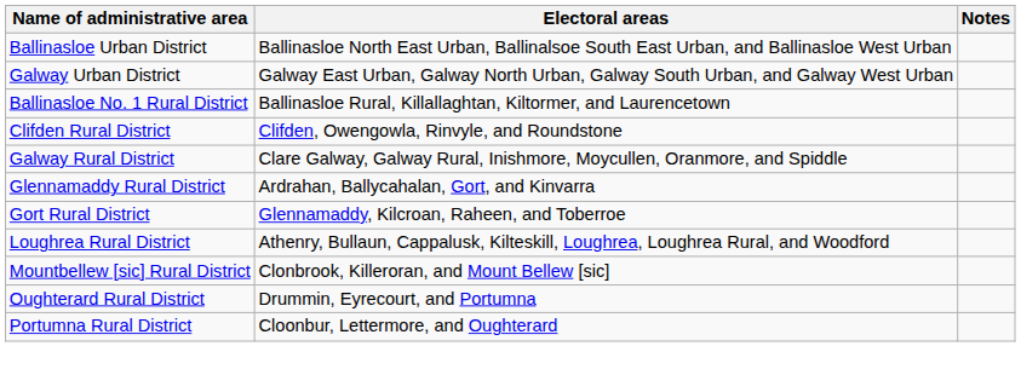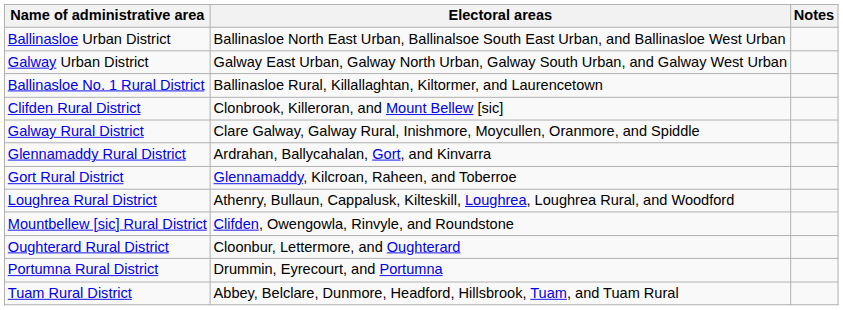 <table class="wikitable">
 <tr>
 <th>Name of administrative area</th>
 <th>Electoral areas</th>
 <th>Notes</th>
 </tr>
 <tr>
 <td><a href='#'>Ballinasloe</a> Urban District</td>
 <td>Ballinasloe North East Urban, Ballinalsoe South East Urban, and Ballinasloe West Urban</td>
 <td></td>
 </tr>
 <tr>
 <td><a href='#'>Galway</a> Urban District</td>
 <td>Galway East Urban, Galway North Urban, Galway South Urban, and Galway West Urban</td>
 <td></td>
 </tr>
 <tr>
 <td><a href='#'>Ballinasloe No. 1 Rural District</a></td>
 <td>Ballinasloe Rural, Killallaghtan, Kiltormer, and Laurencetown</td>
 <td></td>
 </tr>
 <tr>
 <td><a href='#'>Clifden Rural District</a></td>
-<td><a href='#'>Clifden</a>, Owengowla, Rinvyle, and Roundstone</td>
+<td>Clonbrook, Killeroran, and <a href='#'>Mount Bellew</a> [sic]</td>
 <td></td>
 </tr>
 <tr>
 <td><a href='#'>Galway Rural District</a></td>
 <td>Clare Galway, Galway Rural, Inishmore, Moycullen, Oranmore, and Spiddle</td>
 <td></td>
 </tr>
 <tr>
 <td><a href='#'>Glennamaddy Rural District</a></td>
 <td>Ardrahan, Ballycahalan, <a href='#'>Gort</a>, and Kinvarra</td>
 <td></td>
 </tr>
 <tr>
 <td><a href='#'>Gort Rural District</a></td>
 <td><a href='#'>Glennamaddy</a>, Kilcroan, Raheen, and Toberroe</td>
 <td></td>
 </tr>
 <tr>
 <td><a href='#'>Loughrea Rural District</a></td>
 <td>Athenry, Bullaun, Cappalusk, Kilteskill, <a href='#'>Loughrea</a>, Loughrea Rural, and Woodford</td>
 <td></td>
 </tr>
 <tr>
 <td><a href='#'>Mountbellew [sic] Rural District</a></td>
-<td>Clonbrook, Killeroran, and <a href='#'>Mount Bellew</a> [sic]</td>
+<td><a href='#'>Clifden</a>, Owengowla, Rinvyle, and Roundstone</td>
 <td></td>
 </tr>
 <tr>
 <td><a href='#'>Oughterard Rural District</a></td>
+<td>Cloonbur, Lettermore, and <a href='#'>Oughterard</a></td>
+<td></td>
+</tr>
+<tr>
+<td><a href='#'>Portumna Rural District</a></td>
 <td>Drummin, Eyrecourt, and <a href='#'>Portumna</a></td>
 <td></td>
 </tr>
 <tr>
-<td><a href='#'>Portumna Rural District</a></td>
-<td>Cloonbur, Lettermore, and <a href='#'>Oughterard</a></td>
+<td><a href='#'>Tuam Rural District</a></td>
+<td>Abbey, Belclare, Dunmore, Headford, Hillsbrook, <a href='#'>Tuam</a>, and Tuam Rural</td>
 <td></td>
 </tr>
 </table>
